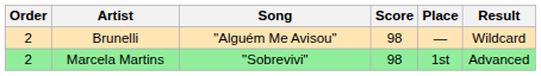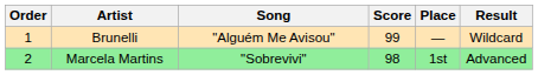 <table class="wikitable" style="text-align:center; width:70%;">
 <tr>
 <th scope="col" width="05%">Order</th>
 <th scope="col" width="22%">Artist</th>
 <th scope="col" width="33%">Song</th>
 <th scope="col" width="05%">Score</th>
 <th scope="col" width="05%">Place</th>
 <th scope="col" width="10%">Result</th>
 </tr>
 <tr bgcolor=FFE5B4>
-<td>2</td>
+<td>1</td>
 <td>Brunelli</td>
 <td>"Alguém Me Avisou"</td>
-<td>98</td>
+<td>99</td>
 <td>—</td>
 <td>Wildcard</td>
 </tr>
 <tr bgcolor=90EE9B>
 <td>2</td>
 <td>Marcela Martins</td>
 <td>"Sobrevivi"</td>
 <td>98</td>
 <td>1st</td>
 <td>Advanced</td>
 </tr>
 </table>
